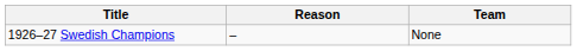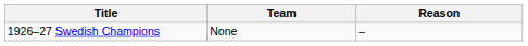 <table class="wikitable" style="text-align: left;">
 <tr>
 <th style="width: 275px;">Title</th>
+<th style="width: 200px;">Team</th>
 <th style="width: 225px;">Reason</th>
-<th style="width: 200px;">Team</th>
 </tr>
 <tr>
 <td>1926–27 <a href='#'>Swedish Champions</a></td>
+<td>None</td>
 <td>–</td>
-<td>None</td>
 </tr>
 </table>
